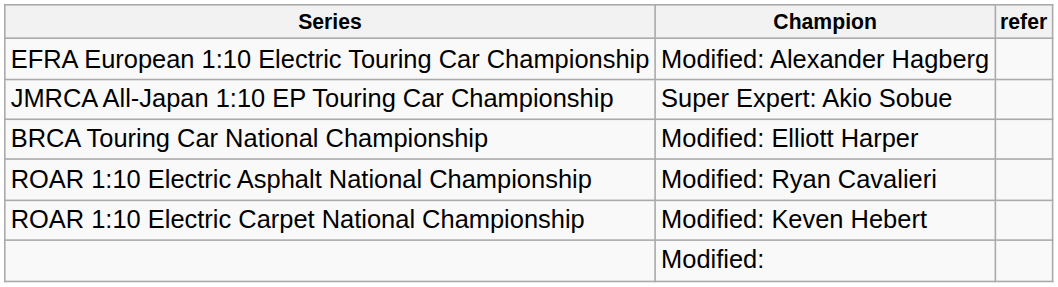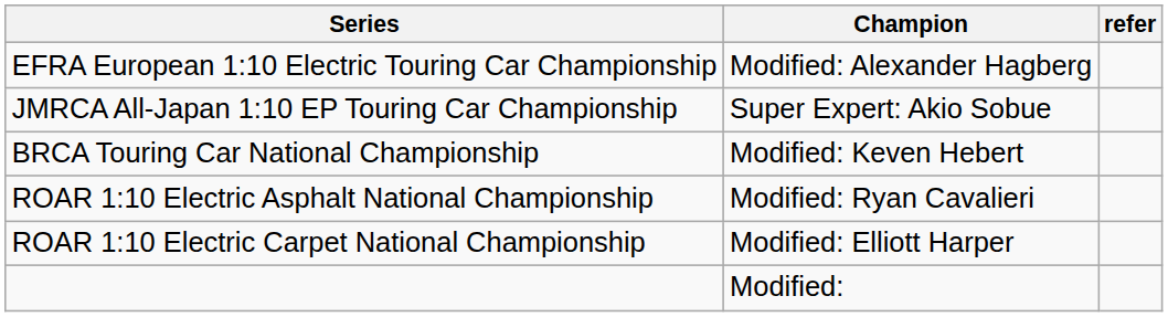 <table class="wikitable">
 <tr style="font-size:10pt;font-weight:bold">
 <th>Series</th>
 <th>Champion</th>
 <th>refer</th>
 </tr>
 <tr>
 <td>EFRA European 1:10 Electric Touring Car Championship</td>
 <td>Modified:  Alexander Hagberg</td>
 <td></td>
 </tr>
 <tr>
 <td>JMRCA All-Japan 1:10 EP Touring Car Championship</td>
 <td>Super Expert:  Akio Sobue</td>
 <td></td>
 </tr>
 <tr>
 <td>BRCA Touring Car National Championship</td>
-<td>Modified:  Elliott Harper</td>
+<td>Modified:  Keven Hebert</td>
 <td></td>
 </tr>
 <tr>
 <td>ROAR 1:10 Electric Asphalt National Championship</td>
 <td>Modified:  Ryan Cavalieri</td>
 <td></td>
 </tr>
 <tr>
 <td>ROAR 1:10 Electric Carpet National Championship</td>
-<td>Modified:  Keven Hebert</td>
+<td>Modified:  Elliott Harper</td>
 <td></td>
 </tr>
 <tr>
 <td></td>
 <td>Modified:  </td>
 <td></td>
 </tr>
 </table>
